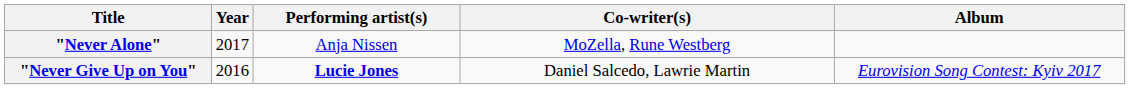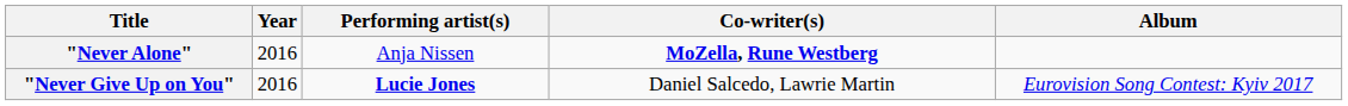 <table class="wikitable plainrowheaders" style="text-align:center;">
 <tr>
 <th scope="col" style="width:12em;">Title</th>
 <th scope="col" style="width:1em;">Year</th>
 <th scope="col" style="width:12em;">Performing artist(s)</th>
 <th scope="col" style="width:22em;">Co-writer(s)</th>
 <th scope="col" style="width:17em;">Album</th>
 </tr>
 <tr>
 <th scope="row">"<a href='#'>Never Alone</a>"</th>
-<td>2017</td>
+<td>2016</td>
 <td><a href='#'>Anja Nissen</a></td>
-<td><a href='#'>MoZella</a>, <a href='#'>Rune Westberg</a></td>
+<td><strong><a href='#'>MoZella</a>, <a href='#'>Rune Westberg</a></strong></td>
 <td></td>
 </tr>
 <tr>
 <th scope="row">"<a href='#'>Never Give Up on You</a>"</th>
 <td>2016</td>
 <td><strong><a href='#'>Lucie Jones</a></strong></td>
 <td>Daniel Salcedo, Lawrie Martin</td>
 <td><em><a href='#'>Eurovision Song Contest: Kyiv 2017</a></em></td>
 </tr>
 </table>
